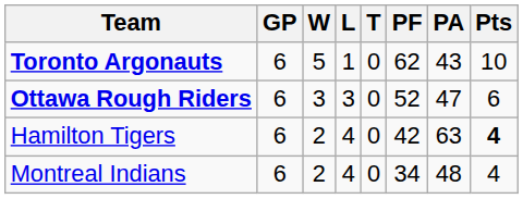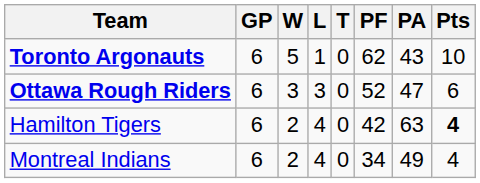 <table class="wikitable">
 <tr>
 <th>Team</th>
 <th>GP</th>
 <th>W</th>
 <th>L</th>
 <th>T</th>
 <th>PF</th>
 <th>PA</th>
 <th>Pts</th>
 </tr>
 <tr style="text-align:center;">
 <td style="text-align:left;"><strong><a href='#'>Toronto Argonauts</a></strong></td>
 <td>6</td>
 <td>5</td>
 <td>1</td>
 <td>0</td>
 <td>62</td>
 <td>43</td>
 <td>10</td>
 </tr>
 <tr style="text-align:center;">
 <td style="text-align:left;"><strong><a href='#'>Ottawa Rough Riders</a></strong></td>
 <td>6</td>
 <td>3</td>
 <td>3</td>
 <td>0</td>
 <td>52</td>
 <td>47</td>
 <td>6</td>
 </tr>
 <tr style="text-align:center;">
 <td style="text-align:left;"><a href='#'>Hamilton Tigers</a></td>
 <td>6</td>
 <td>2</td>
 <td>4</td>
 <td>0</td>
 <td>42</td>
 <td>63</td>
 <td><strong>4</strong></td>
 </tr>
 <tr style="text-align:center;">
 <td style="text-align:left;"><a href='#'>Montreal Indians</a></td>
 <td>6</td>
 <td>2</td>
 <td>4</td>
 <td>0</td>
 <td>34</td>
-<td>48</td>
+<td>49</td>
 <td>4</td>
 </tr>
 </table>
